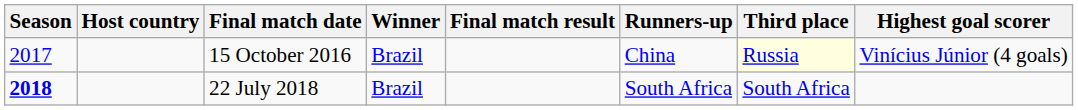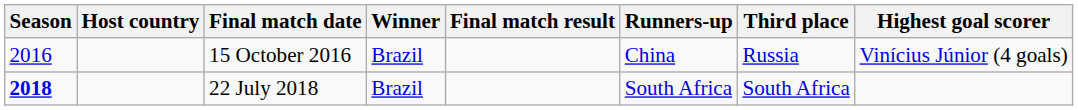 <table class="wikitable sortable">
 <tr>
 <th scope="col">Season</th>
 <th scope="col">Host country</th>
 <th scope="col">Final match date</th>
 <th scope="col">Winner</th>
 <th scope="col">Final match result</th>
 <th scope="col">Runners-up</th>
 <th scope="col">Third place</th>
 <th scope="col">Highest goal scorer</th>
 </tr>
 <tr>
-<td><a href='#'>2017</a></td>
+<td><a href='#'>2016</a></td>
 <td></td>
 <td>15 October 2016</td>
 <td> <a href='#'>Brazil</a></td>
 <td></td>
 <td> <a href='#'>China</a></td>
-<td style="background: lightyellow;"> <a href='#'>Russia</a></td>
+<td> <a href='#'>Russia</a></td>
 <td> <a href='#'>Vinícius Júnior</a> (4 goals)</td>
 </tr>
 <tr>
 <td><strong><a href='#'>2018</a></strong></td>
 <td></td>
 <td>22 July 2018</td>
 <td> <a href='#'>Brazil</a></td>
 <td></td>
 <td> <a href='#'>South Africa</a></td>
 <td> <a href='#'>South Africa</a></td>
 <td></td>
 </tr>
 </table>
